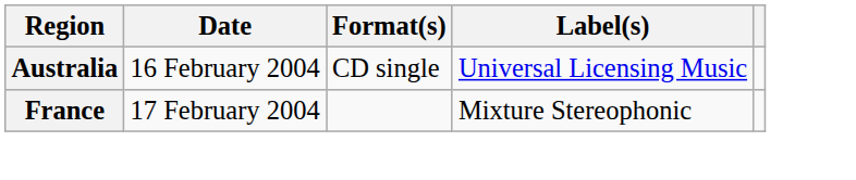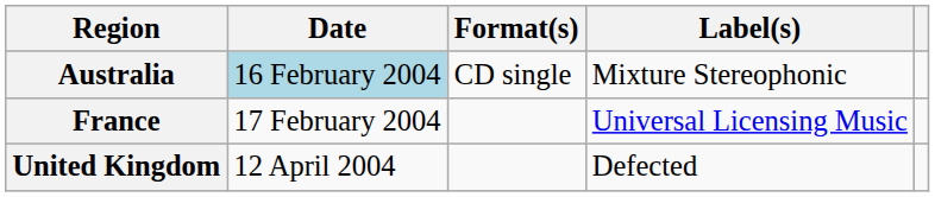 <table class="wikitable plainrowheaders">
 <tr>
 <th>Region</th>
 <th>Date</th>
 <th>Format(s)</th>
 <th>Label(s)</th>
 <th></th>
 </tr>
 <tr>
 <th scope="row">Australia</th>
-<td>16 February 2004</td>
+<td style="background: lightblue;">16 February 2004</td>
 <td>CD single</td>
-<td><a href='#'>Universal Licensing Music</a></td>
+<td>Mixture Stereophonic</td>
 <td></td>
 </tr>
 <tr>
 <th scope="row">France</th>
 <td>17 February 2004</td>
 <td></td>
-<td>Mixture Stereophonic</td>
+<td><a href='#'>Universal Licensing Music</a></td>
+<td></td>
+</tr>
+<tr>
+<th scope="row">United Kingdom</th>
+<td>12 April 2004</td>
+<td></td>
+<td>Defected</td>
 <td></td>
 </tr>
 </table>
